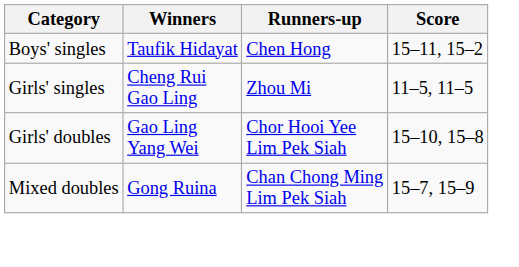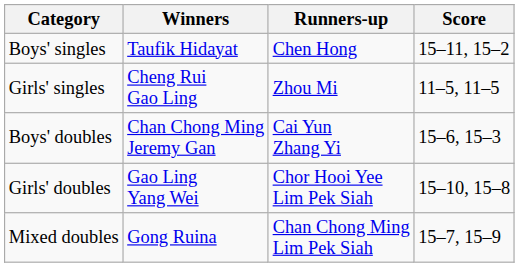 <table class=wikitable>
 <tr>
 <th>Category</th>
 <th>Winners</th>
 <th>Runners-up</th>
 <th>Score</th>
 </tr>
 <tr>
 <td>Boys' singles</td>
 <td> <a href='#'>Taufik Hidayat</a></td>
 <td> <a href='#'>Chen Hong</a></td>
 <td>15–11, 15–2</td>
 </tr>
 <tr>
 <td>Girls' singles</td>
 <td> <a href='#'>Cheng Rui</a><br> <a href='#'>Gao Ling</a></td>
 <td> <a href='#'>Zhou Mi</a></td>
 <td>11–5, 11–5</td>
 </tr>
 <tr>
+<td>Boys' doubles</td>
+<td> <a href='#'>Chan Chong Ming</a><br> <a href='#'>Jeremy Gan</a></td>
+<td> <a href='#'>Cai Yun</a><br>   <a href='#'>Zhang Yi</a></td>
+<td>15–6, 15–3</td>
+</tr>
+<tr>
 <td>Girls' doubles</td>
 <td> <a href='#'>Gao Ling</a><br> <a href='#'>Yang Wei</a></td>
 <td> <a href='#'>Chor Hooi Yee</a><br>  <a href='#'>Lim Pek Siah</a></td>
 <td>15–10, 15–8</td>
 </tr>
 <tr>
 <td>Mixed doubles</td>
 <td> <a href='#'>Gong Ruina</a></td>
 <td> <a href='#'>Chan Chong Ming</a><br> <a href='#'>Lim Pek Siah</a></td>
 <td>15–7, 15–9</td>
 </tr>
 </table>
